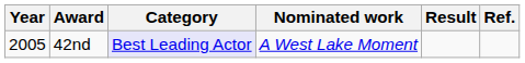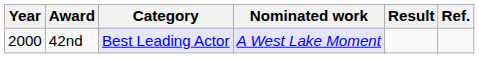 <table class="wikitable">
 <tr>
 <th>Year</th>
 <th>Award</th>
 <th>Category</th>
 <th>Nominated work</th>
 <th>Result</th>
 <th>Ref.</th>
 </tr>
 <tr>
-<td>2005</td>
+<td>2000</td>
 <td>42nd</td>
 <td style="background: lavender;"><a href='#'>Best Leading Actor</a></td>
-<td><em><a href='#'>A West Lake Moment</a></em></td>
+<td style="background: lavender;"><em><a href='#'>A West Lake Moment</a></em></td>
 <td></td>
 <td></td>
 </tr>
 </table>
